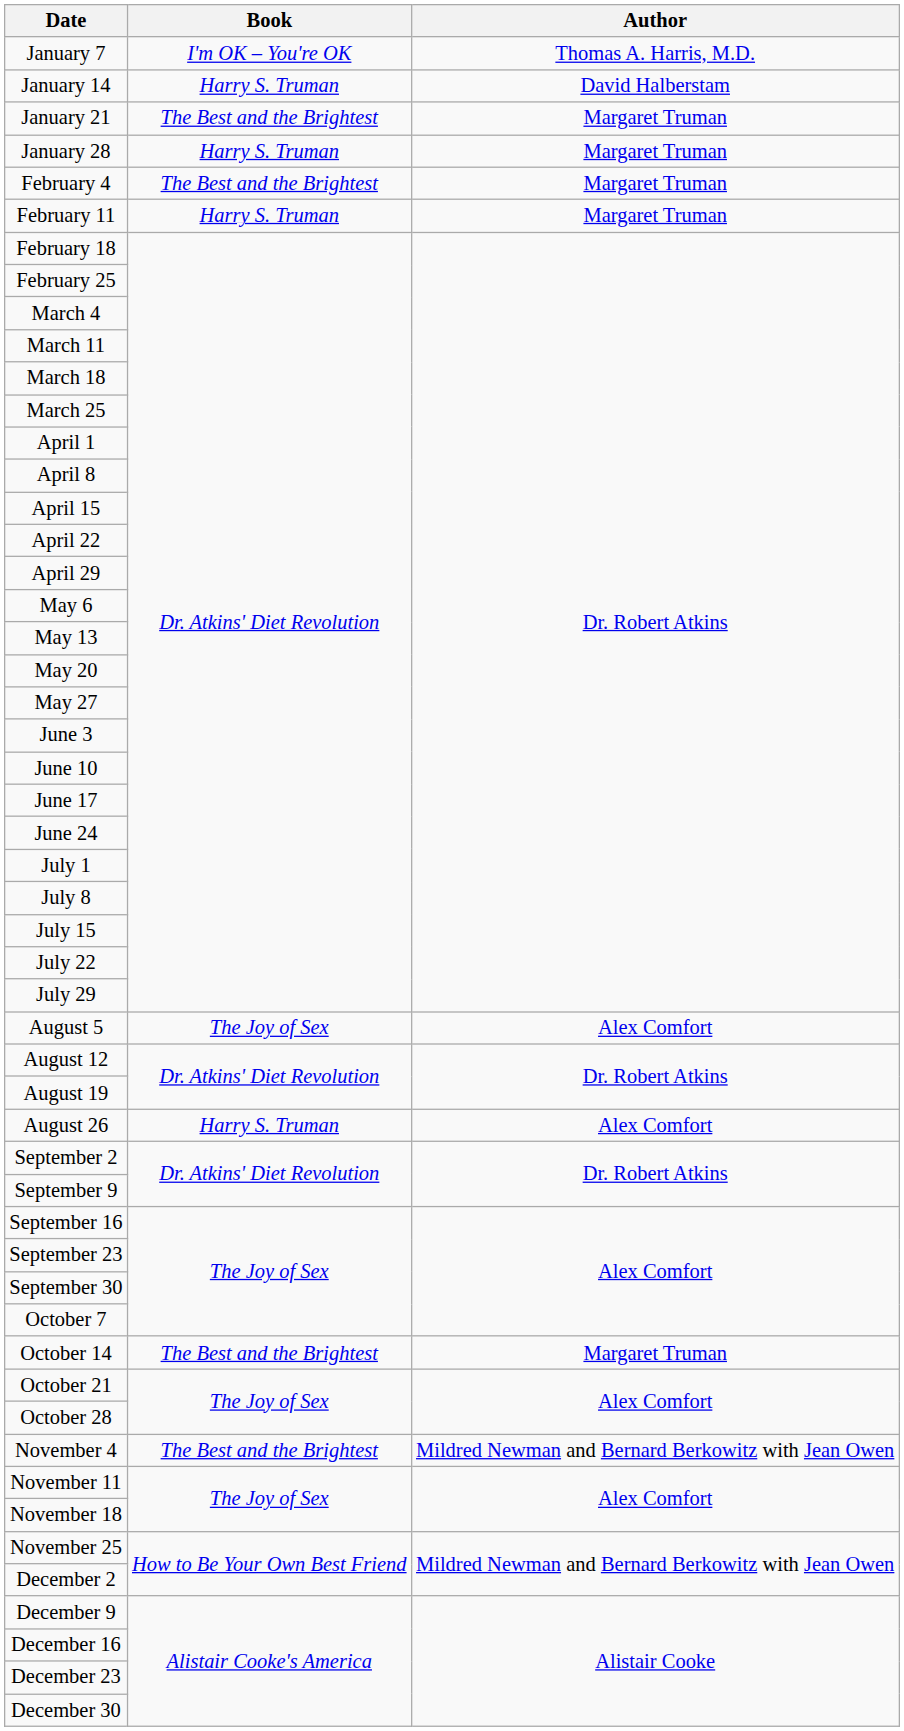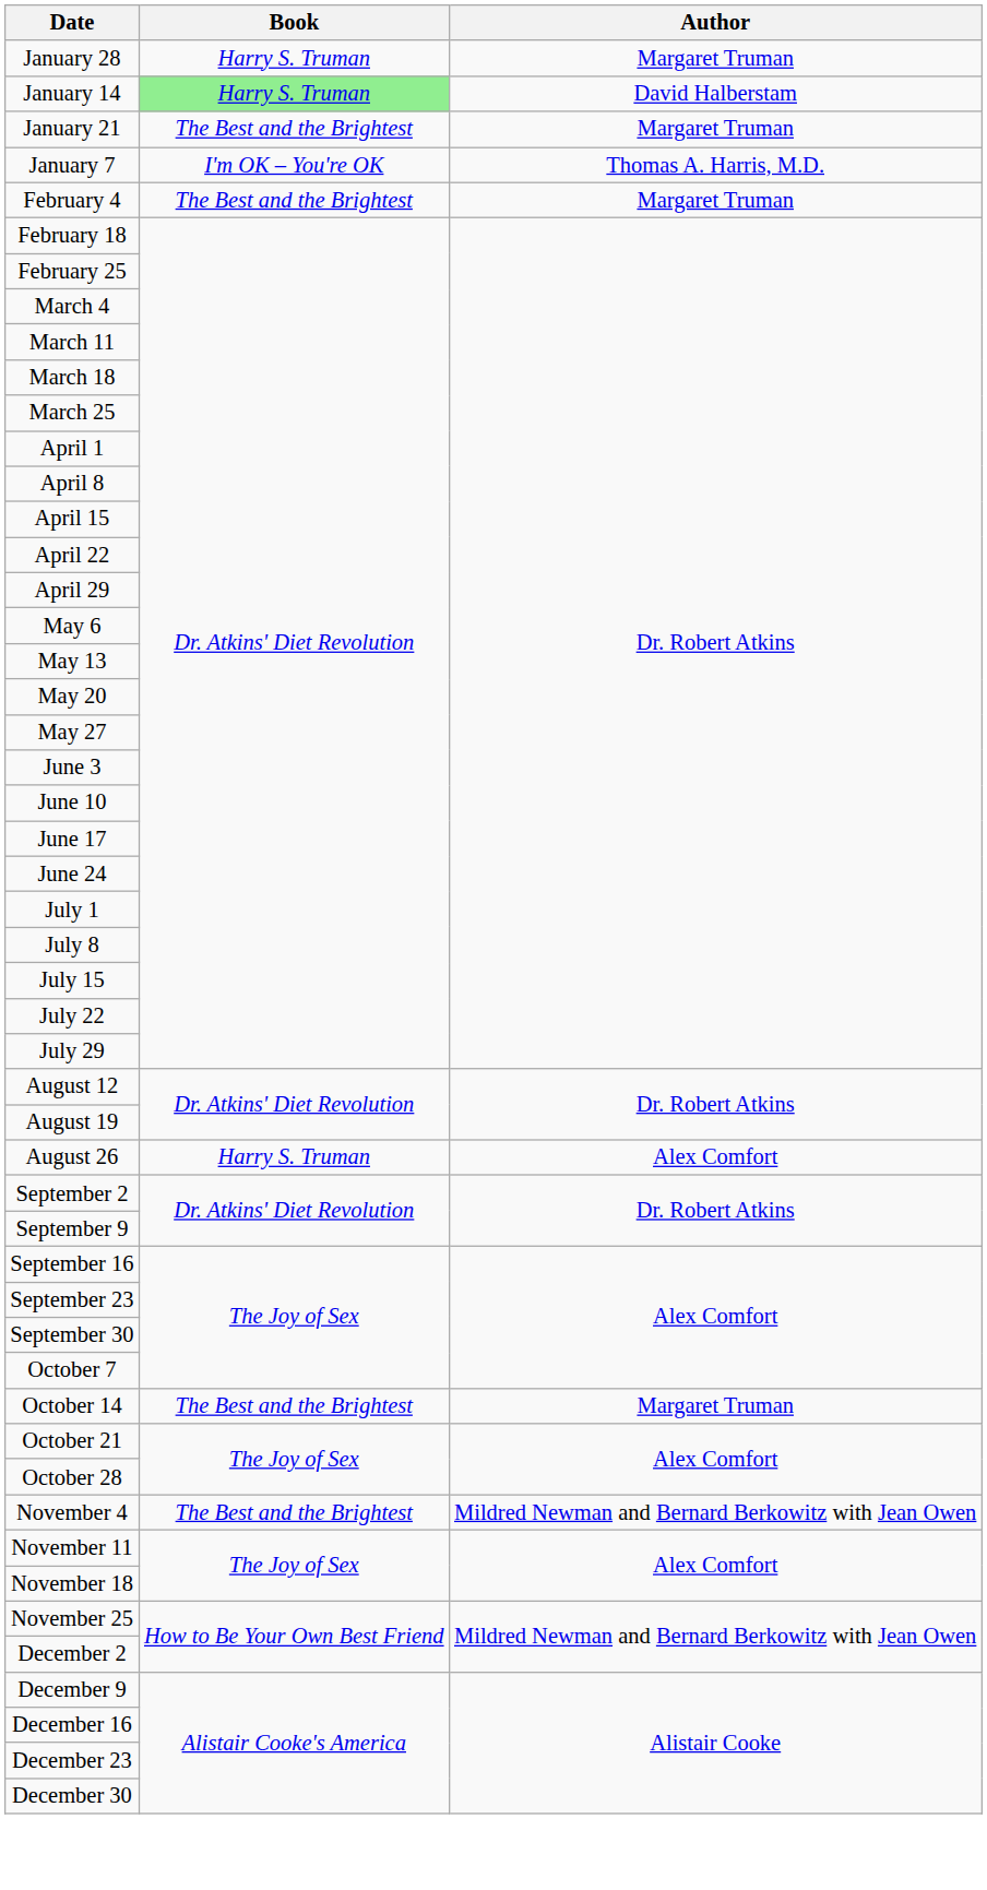 <table class="wikitable sortable" style="text-align: center">
 <tr>
 <th>Date</th>
 <th>Book</th>
 <th>Author</th>
 </tr>
 <tr>
-<td>January 7</td>
-<td><em><a href='#'>I'm OK – You're OK</a></em></td>
-<td><a href='#'>Thomas A. Harris, M.D.</a></td>
+<td>January 28</td>
+<td><em><a href='#'>Harry S. Truman</a></em></td>
+<td><a href='#'>Margaret Truman</a></td>
 </tr>
 <tr>
 <td>January 14</td>
-<td><em><a href='#'>Harry S. Truman</a></em></td>
+<td style="background: lightgreen;"><em><a href='#'>Harry S. Truman</a></em></td>
 <td><a href='#'>David Halberstam</a></td>
 </tr>
 <tr>
 <td>January 21</td>
 <td><em><a href='#'>The Best and the Brightest</a></em></td>
 <td><a href='#'>Margaret Truman</a></td>
 </tr>
 <tr>
-<td>January 28</td>
-<td><em><a href='#'>Harry S. Truman</a></em></td>
-<td><a href='#'>Margaret Truman</a></td>
+<td>January 7</td>
+<td><em><a href='#'>I'm OK – You're OK</a></em></td>
+<td><a href='#'>Thomas A. Harris, M.D.</a></td>
 </tr>
 <tr>
 <td>February 4</td>
 <td><em><a href='#'>The Best and the Brightest</a></em></td>
-<td><a href='#'>Margaret Truman</a></td>
-</tr>
-<tr>
-<td>February 11</td>
-<td><em><a href='#'>Harry S. Truman</a></em></td>
 <td><a href='#'>Margaret Truman</a></td>
 </tr>
 <tr>
 <td>February 18</td>
 <td rowspan=24><em><a href='#'>Dr. Atkins' Diet Revolution</a></em></td>
 <td rowspan=24><a href='#'>Dr. Robert Atkins</a></td>
 </tr>
 <tr>
 <td>February 25</td>
 </tr>
 <tr>
 <td>March 4</td>
 </tr>
 <tr>
 <td>March 11</td>
 </tr>
 <tr>
 <td>March 18</td>
 </tr>
 <tr>
 <td>March 25</td>
 </tr>
 <tr>
 <td>April 1</td>
 </tr>
 <tr>
 <td>April 8</td>
 </tr>
 <tr>
 <td>April 15</td>
 </tr>
 <tr>
 <td>April 22</td>
 </tr>
 <tr>
 <td>April 29</td>
 </tr>
 <tr>
 <td>May 6</td>
 </tr>
 <tr>
 <td>May 13</td>
 </tr>
 <tr>
 <td>May 20</td>
 </tr>
 <tr>
 <td>May 27</td>
 </tr>
 <tr>
 <td>June 3</td>
 </tr>
 <tr>
 <td>June 10</td>
 </tr>
 <tr>
 <td>June 17</td>
 </tr>
 <tr>
 <td>June 24</td>
 </tr>
 <tr>
 <td>July 1</td>
 </tr>
 <tr>
 <td>July 8</td>
 </tr>
 <tr>
 <td>July 15</td>
 </tr>
 <tr>
 <td>July 22</td>
 </tr>
 <tr>
 <td>July 29</td>
-</tr>
-<tr>
-<td>August 5</td>
-<td><em><a href='#'>The Joy of Sex</a></em></td>
-<td><a href='#'>Alex Comfort</a></td>
 </tr>
 <tr>
 <td>August 12</td>
 <td rowspan=2><em><a href='#'>Dr. Atkins' Diet Revolution</a></em></td>
 <td rowspan=2><a href='#'>Dr. Robert Atkins</a></td>
 </tr>
 <tr>
 <td>August 19</td>
 </tr>
 <tr>
 <td>August 26</td>
 <td><em><a href='#'>Harry S. Truman</a></em></td>
 <td><a href='#'>Alex Comfort</a></td>
 </tr>
 <tr>
 <td>September 2</td>
 <td rowspan=2><em><a href='#'>Dr. Atkins' Diet Revolution</a></em></td>
 <td rowspan=2><a href='#'>Dr. Robert Atkins</a></td>
 </tr>
 <tr>
 <td>September 9</td>
 </tr>
 <tr>
 <td>September 16</td>
 <td rowspan=4><em><a href='#'>The Joy of Sex</a></em></td>
 <td rowspan=4><a href='#'>Alex Comfort</a></td>
 </tr>
 <tr>
 <td>September 23</td>
 </tr>
 <tr>
 <td>September 30</td>
 </tr>
 <tr>
 <td>October 7</td>
 </tr>
 <tr>
 <td>October 14</td>
 <td><em><a href='#'>The Best and the Brightest</a></em></td>
 <td><a href='#'>Margaret Truman</a></td>
 </tr>
 <tr>
 <td>October 21</td>
 <td rowspan=2><em><a href='#'>The Joy of Sex</a></em></td>
 <td rowspan=2><a href='#'>Alex Comfort</a></td>
 </tr>
 <tr>
 <td>October 28</td>
 </tr>
 <tr>
 <td>November 4</td>
 <td><em><a href='#'>The Best and the Brightest</a></em></td>
 <td><a href='#'>Mildred Newman</a> and <a href='#'>Bernard Berkowitz</a> with <a href='#'>Jean Owen</a></td>
 </tr>
 <tr>
 <td>November 11</td>
 <td rowspan=2><em><a href='#'>The Joy of Sex</a></em></td>
 <td rowspan=2><a href='#'>Alex Comfort</a></td>
 </tr>
 <tr>
 <td>November 18</td>
 </tr>
 <tr>
 <td>November 25</td>
 <td rowspan=2><em><a href='#'>How to Be Your Own Best Friend</a></em></td>
 <td rowspan=2><a href='#'>Mildred Newman</a> and <a href='#'>Bernard Berkowitz</a> with <a href='#'>Jean Owen</a></td>
 </tr>
 <tr>
 <td>December 2</td>
 </tr>
 <tr>
 <td>December 9</td>
 <td rowspan=4><em><a href='#'>Alistair Cooke's America</a></em></td>
 <td rowspan=4><a href='#'>Alistair Cooke</a></td>
 </tr>
 <tr>
 <td>December 16</td>
 </tr>
 <tr>
 <td>December 23</td>
 </tr>
 <tr>
 <td>December 30</td>
 </tr>
 </table>
